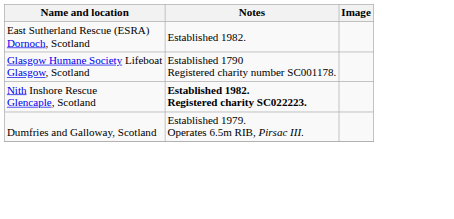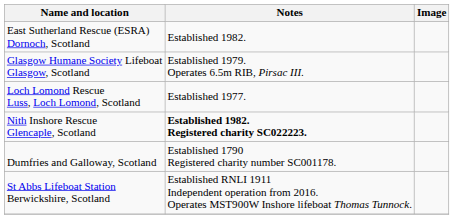 <table class="wikitable">
 <tr>
 <th>Name and location</th>
 <th>Notes</th>
 <th>Image</th>
 </tr>
 <tr>
 <td>East Sutherland Rescue (ESRA)<br><a href='#'>Dornoch</a>, Scotland</td>
 <td>Established 1982.</td>
 <td></td>
 </tr>
 <tr>
 <td><a href='#'>Glasgow Humane Society</a> Lifeboat<br><a href='#'>Glasgow</a>, Scotland</td>
-<td>Established 1790<br>Registered charity number SC001178.</td>
+<td>Established 1979.<br>Operates 6.5m RIB, <em>Pirsac III</em>.</td>
+<td></td>
+</tr>
+<tr>
+<td><a href='#'>Loch Lomond</a> Rescue<br><a href='#'>Luss</a>, <a href='#'>Loch Lomond</a>, Scotland</td>
+<td>Established 1977.</td>
 <td></td>
 </tr>
 <tr>
 <td><a href='#'>Nith</a> Inshore Rescue<br><a href='#'>Glencaple</a>, Scotland</td>
 <td><strong>Established 1982.<br>Registered charity SC022223.</strong></td>
 <td></td>
 </tr>
 <tr>
 <td><br>Dumfries and Galloway, Scotland</td>
-<td>Established 1979.<br>Operates 6.5m RIB, <em>Pirsac III</em>.</td>
+<td>Established 1790<br>Registered charity number SC001178.</td>
+<td></td>
+</tr>
+<tr>
+<td><a href='#'>St Abbs Lifeboat Station</a><br>Berwickshire, Scotland</td>
+<td>Established RNLI 1911<br>Independent operation from 2016.<br>Operates MST900W Inshore lifeboat  <em>Thomas Tunnock</em>.</td>
 <td></td>
 </tr>
 <tr>
 </tr>
 </table>
